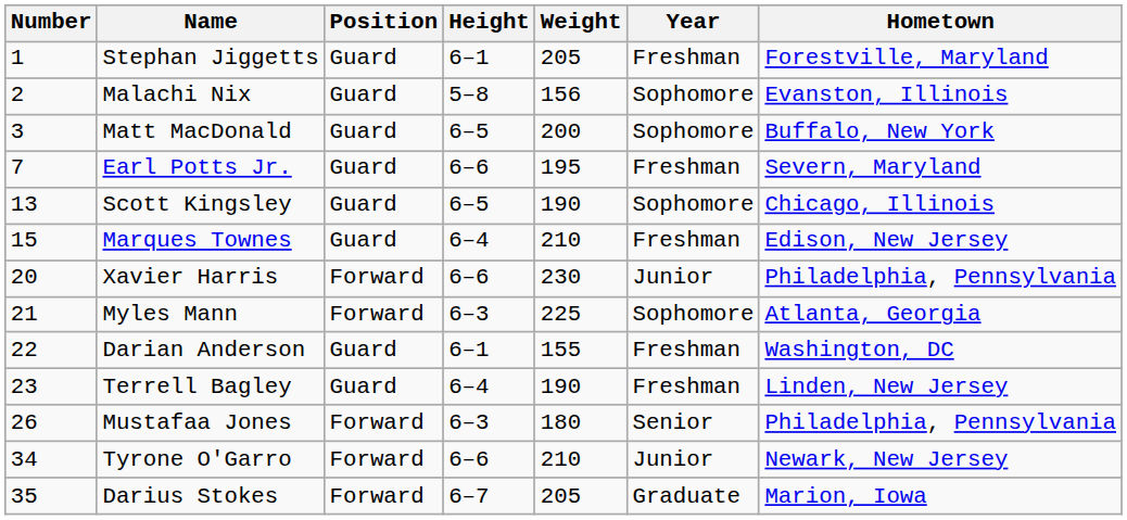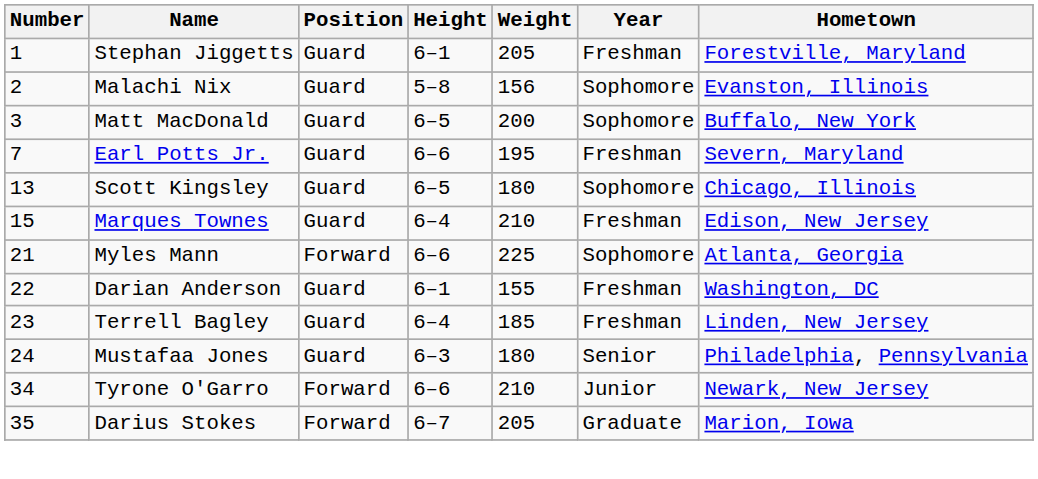 <table class="wikitable sortable" style="font-size: 95%;">
 <tr>
 <th>Number</th>
 <th>Name</th>
 <th>Position</th>
 <th>Height</th>
 <th>Weight</th>
 <th>Year</th>
 <th>Hometown</th>
 </tr>
 <tr>
 <td>1</td>
 <td>Stephan Jiggetts</td>
 <td>Guard</td>
 <td>6–1</td>
 <td>205</td>
 <td>Freshman</td>
 <td><a href='#'>Forestville, Maryland</a></td>
 </tr>
 <tr>
 <td>2</td>
 <td>Malachi Nix</td>
 <td>Guard</td>
 <td>5–8</td>
 <td>156</td>
 <td>Sophomore</td>
 <td><a href='#'>Evanston, Illinois</a></td>
 </tr>
 <tr>
 <td>3</td>
 <td>Matt MacDonald</td>
 <td>Guard</td>
 <td>6–5</td>
 <td>200</td>
 <td>Sophomore</td>
 <td><a href='#'>Buffalo, New York</a></td>
 </tr>
 <tr>
 <td>7</td>
 <td><a href='#'>Earl Potts Jr.</a></td>
 <td>Guard</td>
 <td>6–6</td>
 <td>195</td>
 <td>Freshman</td>
 <td><a href='#'>Severn, Maryland</a></td>
 </tr>
 <tr>
 <td>13</td>
 <td>Scott Kingsley</td>
 <td>Guard</td>
 <td>6–5</td>
-<td>190</td>
+<td>180</td>
 <td>Sophomore</td>
 <td><a href='#'>Chicago, Illinois</a></td>
 </tr>
 <tr>
 <td>15</td>
 <td><a href='#'>Marques Townes</a></td>
 <td>Guard</td>
 <td>6–4</td>
 <td>210</td>
 <td>Freshman</td>
 <td><a href='#'>Edison, New Jersey</a></td>
 </tr>
 <tr>
-<td>20</td>
-<td>Xavier Harris</td>
-<td>Forward</td>
-<td>6–6</td>
-<td>230</td>
-<td>Junior</td>
-<td><a href='#'>Philadelphia</a>, <a href='#'>Pennsylvania</a></td>
-</tr>
-<tr>
 <td>21</td>
 <td>Myles Mann</td>
 <td>Forward</td>
-<td>6–3</td>
+<td>6–6</td>
 <td>225</td>
 <td>Sophomore</td>
 <td><a href='#'>Atlanta, Georgia</a></td>
 </tr>
 <tr>
 <td>22</td>
 <td>Darian Anderson</td>
 <td>Guard</td>
 <td>6–1</td>
 <td>155</td>
 <td>Freshman</td>
 <td><a href='#'>Washington, DC</a></td>
 </tr>
 <tr>
 <td>23</td>
 <td>Terrell Bagley</td>
 <td>Guard</td>
 <td>6–4</td>
-<td>190</td>
+<td>185</td>
 <td>Freshman</td>
 <td><a href='#'>Linden, New Jersey</a></td>
 </tr>
 <tr>
-<td>26</td>
+<td>24</td>
 <td>Mustafaa Jones</td>
-<td>Forward</td>
+<td>Guard</td>
 <td>6–3</td>
 <td>180</td>
 <td>Senior</td>
 <td><a href='#'>Philadelphia</a>, <a href='#'>Pennsylvania</a></td>
 </tr>
 <tr>
 <td>34</td>
 <td>Tyrone O'Garro</td>
 <td>Forward</td>
 <td>6–6</td>
 <td>210</td>
 <td>Junior</td>
 <td><a href='#'>Newark, New Jersey</a></td>
 </tr>
 <tr>
 <td>35</td>
 <td>Darius Stokes</td>
 <td>Forward</td>
 <td>6–7</td>
 <td>205</td>
 <td>Graduate</td>
 <td><a href='#'>Marion, Iowa</a></td>
 </tr>
 </table>
